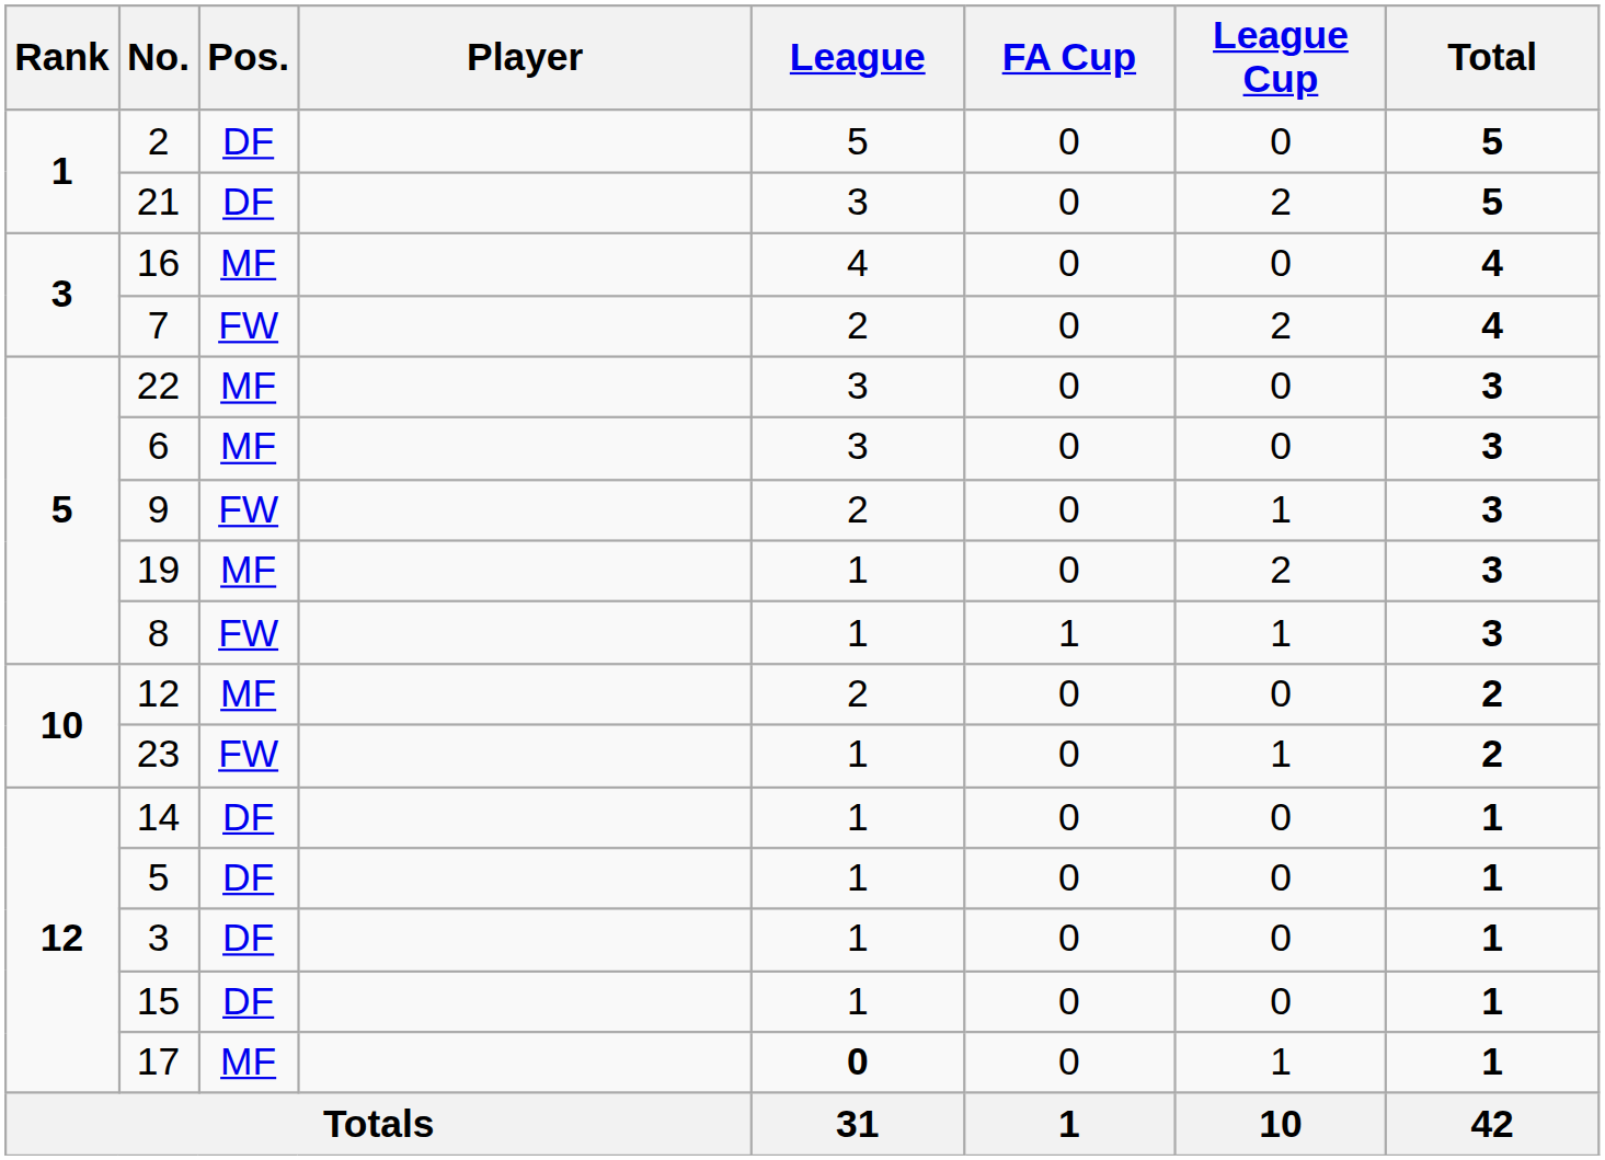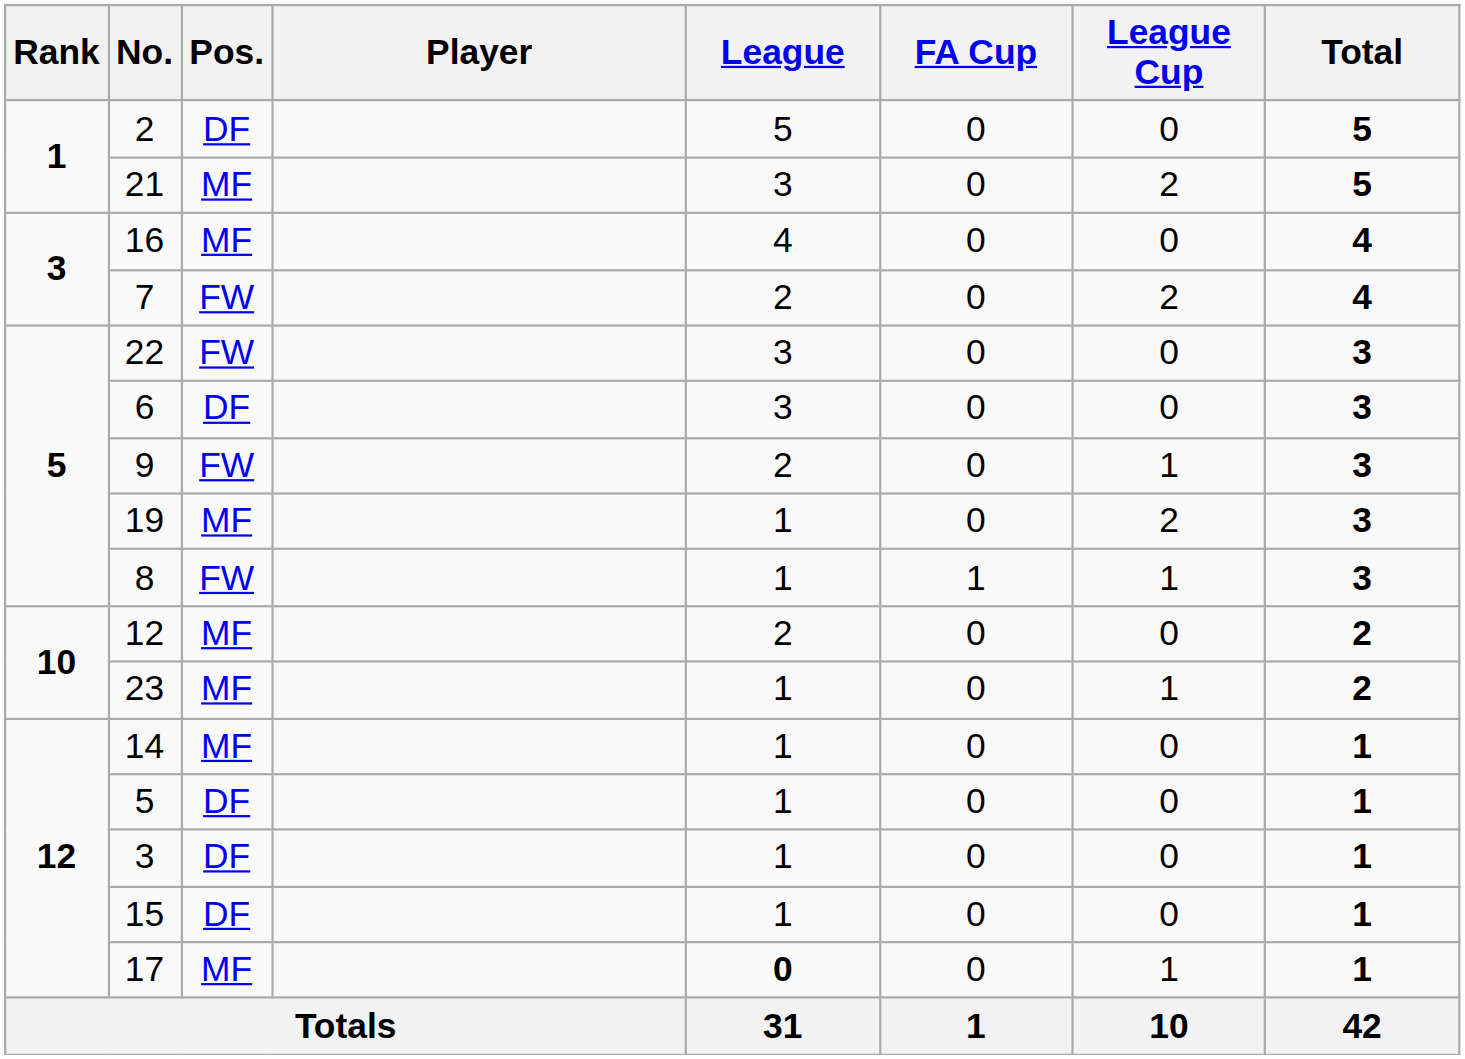 <table class="wikitable sortable alternance" style="text-align:center">
 <tr>
 <th style="width:10px">Rank</th>
 <th style="width:10px">No.</th>
 <th style="width:10px">Pos.</th>
 <th style="width:180px">Player</th>
 <th style="width:80px"><a href='#'>League</a></th>
 <th style="width:80px"><a href='#'>FA Cup</a></th>
 <th style="width:80px"><a href='#'>League Cup</a></th>
 <th style="width:80px">Total</th>
 </tr>
 <tr>
 <td rowspan="2"><strong>1</strong></td>
 <td>2</td>
 <td><a href='#'>DF</a></td>
 <td align="left"></td>
 <td>5</td>
 <td>0</td>
 <td>0</td>
 <td><strong>5</strong></td>
 </tr>
 <tr>
 <td>21</td>
-<td><a href='#'>DF</a></td>
+<td><a href='#'>MF</a></td>
 <td align="left"></td>
 <td>3</td>
 <td>0</td>
 <td>2</td>
 <td><strong>5</strong></td>
 </tr>
 <tr>
 <td rowspan="2"><strong>3</strong></td>
 <td>16</td>
 <td><a href='#'>MF</a></td>
 <td align="left"></td>
 <td>4</td>
 <td>0</td>
 <td>0</td>
 <td><strong>4</strong></td>
 </tr>
 <tr>
 <td>7</td>
 <td><a href='#'>FW</a></td>
 <td align="left"></td>
 <td>2</td>
 <td>0</td>
 <td>2</td>
 <td><strong>4</strong></td>
 </tr>
 <tr>
 <td rowspan="5"><strong>5</strong></td>
 <td>22</td>
-<td><a href='#'>MF</a></td>
+<td><a href='#'>FW</a></td>
 <td align="left"></td>
 <td>3</td>
 <td>0</td>
 <td>0</td>
 <td><strong>3</strong></td>
 </tr>
 <tr>
 <td>6</td>
-<td><a href='#'>MF</a></td>
+<td><a href='#'>DF</a></td>
 <td align="left"></td>
 <td>3</td>
 <td>0</td>
 <td>0</td>
 <td><strong>3</strong></td>
 </tr>
 <tr>
 <td>9</td>
 <td><a href='#'>FW</a></td>
 <td align="left"></td>
 <td>2</td>
 <td>0</td>
 <td>1</td>
 <td><strong>3</strong></td>
 </tr>
 <tr>
 <td>19</td>
 <td><a href='#'>MF</a></td>
 <td align="left"></td>
 <td>1</td>
 <td>0</td>
 <td>2</td>
 <td><strong>3</strong></td>
 </tr>
 <tr>
 <td>8</td>
 <td><a href='#'>FW</a></td>
 <td align="left"></td>
 <td>1</td>
 <td>1</td>
 <td>1</td>
 <td><strong>3</strong></td>
 </tr>
 <tr>
 <td rowspan="2"><strong>10</strong></td>
 <td>12</td>
 <td><a href='#'>MF</a></td>
 <td align="left"></td>
 <td>2</td>
 <td>0</td>
 <td>0</td>
 <td><strong>2</strong></td>
 </tr>
 <tr>
 <td>23</td>
-<td><a href='#'>FW</a></td>
+<td><a href='#'>MF</a></td>
 <td align="left"></td>
 <td>1</td>
 <td>0</td>
 <td>1</td>
 <td><strong>2</strong></td>
 </tr>
 <tr>
 <td rowspan="5"><strong>12</strong></td>
 <td>14</td>
-<td><a href='#'>DF</a></td>
+<td><a href='#'>MF</a></td>
 <td align="left"></td>
 <td>1</td>
 <td>0</td>
 <td>0</td>
 <td><strong>1</strong></td>
 </tr>
 <tr>
 <td>5</td>
 <td><a href='#'>DF</a></td>
 <td align="left"></td>
 <td>1</td>
 <td>0</td>
 <td>0</td>
 <td><strong>1</strong></td>
 </tr>
 <tr>
 <td>3</td>
 <td><a href='#'>DF</a></td>
 <td align="left"></td>
 <td>1</td>
 <td>0</td>
 <td>0</td>
 <td><strong>1</strong></td>
 </tr>
 <tr>
 <td>15</td>
 <td><a href='#'>DF</a></td>
 <td align="left"></td>
 <td>1</td>
 <td>0</td>
 <td>0</td>
 <td><strong>1</strong></td>
 </tr>
 <tr>
 <td>17</td>
 <td><a href='#'>MF</a></td>
 <td align="left"></td>
 <td><strong>0</strong></td>
 <td>0</td>
 <td>1</td>
 <td><strong>1</strong></td>
 </tr>
 <tr>
 <th colspan=4><strong>Totals</strong></th>
 <th>31</th>
 <th>1</th>
 <th>10</th>
 <th><strong>42</strong></th>
 </tr>
 </table>
